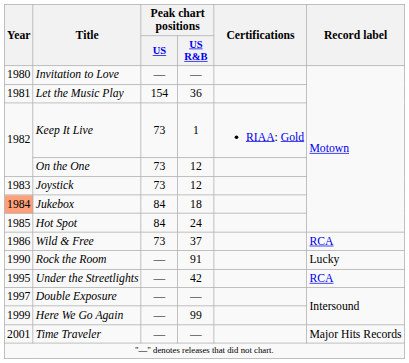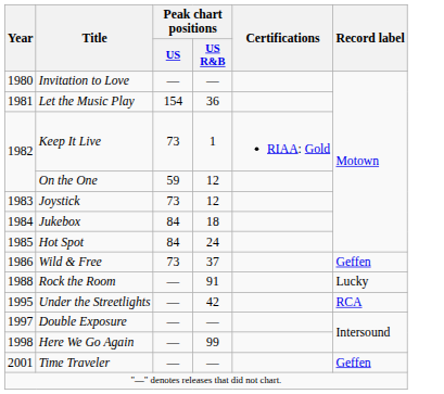 <table class="wikitable">
 <tr>
 <th align="center" rowspan="2">Year</th>
 <th align="center" rowspan="2">Title</th>
 <th align="center" colspan="2">Peak chart positions</th>
 <th align="center" rowspan="2">Certifications</th>
 <th align="center" rowspan="2">Record label</th>
 </tr>
 <tr>
 <th scope="col" style="width:3em;font-size:90%;"><a href='#'>US</a><br></th>
 <th scope="col" style="width:3em;font-size:90%;"><a href='#'>US R&B</a><br></th>
 </tr>
 <tr>
 <td align="center">1980</td>
 <td><em>Invitation to Love</em></td>
 <td align="center">—</td>
 <td align="center">—</td>
 <td align="center"></td>
 <td rowspan="7"><a href='#'>Motown</a></td>
 </tr>
 <tr>
 <td align="center">1981</td>
 <td><em>Let the Music Play</em></td>
 <td align="center">154</td>
 <td align="center">36</td>
 <td align="center"></td>
 </tr>
 <tr>
 <td align="center" rowspan="2">1982</td>
 <td><em>Keep It Live</em></td>
 <td align="center">73</td>
 <td align="center">1</td>
 <td align="left"><br><ul><li><a href='#'>RIAA</a>: <a href='#'>Gold</a></li></ul></td>
 </tr>
 <tr>
 <td><em>On the One</em></td>
-<td align="center">73</td>
+<td align="center">59</td>
 <td align="center">12</td>
 <td align="center"></td>
 </tr>
 <tr>
 <td align="center">1983</td>
 <td><em>Joystick</em></td>
 <td align="center">73</td>
 <td align="center">12</td>
 <td align="center"></td>
 </tr>
 <tr>
-<td align="center" style="background: lightsalmon;">1984</td>
+<td align="center">1984</td>
 <td><em>Jukebox</em></td>
 <td align="center">84</td>
 <td align="center">18</td>
 <td align="center"></td>
 </tr>
 <tr>
 <td align="center">1985</td>
 <td><em>Hot Spot</em></td>
 <td align="center">84</td>
 <td align="center">24</td>
 <td align="center"></td>
 </tr>
 <tr>
 <td align="center">1986</td>
 <td><em>Wild & Free</em></td>
 <td align="center">73</td>
 <td align="center">37</td>
 <td align="center"></td>
-<td><a href='#'>RCA</a></td>
+<td><a href='#'>Geffen</a></td>
 </tr>
 <tr>
-<td align="center">1990</td>
+<td align="center">1988</td>
 <td><em>Rock the Room</em></td>
 <td align="center">—</td>
 <td align="center">91</td>
 <td align="center"></td>
 <td>Lucky</td>
 </tr>
 <tr>
 <td align="center">1995</td>
 <td><em>Under the Streetlights</em></td>
 <td align="center">—</td>
 <td align="center">42</td>
 <td align="center"></td>
 <td><a href='#'>RCA</a></td>
 </tr>
 <tr>
 <td align="center">1997</td>
 <td><em>Double Exposure</em></td>
 <td align="center">—</td>
 <td align="center">—</td>
 <td align="center"></td>
 <td rowspan="2">Intersound</td>
 </tr>
 <tr>
-<td align="center">1999</td>
+<td align="center">1998</td>
 <td><em>Here We Go Again</em></td>
 <td align="center">—</td>
 <td align="center">99</td>
 <td align="center"></td>
 </tr>
 <tr>
 <td align="center">2001</td>
 <td><em>Time Traveler</em></td>
 <td align="center">—</td>
 <td align="center">—</td>
 <td align="center"></td>
-<td>Major Hits Records</td>
+<td><a href='#'>Geffen</a></td>
 </tr>
 <tr>
 <td colspan="7" style="text-align:center; font-size:9pt;">"—" denotes releases that did not chart.</td>
 </tr>
 </table>
